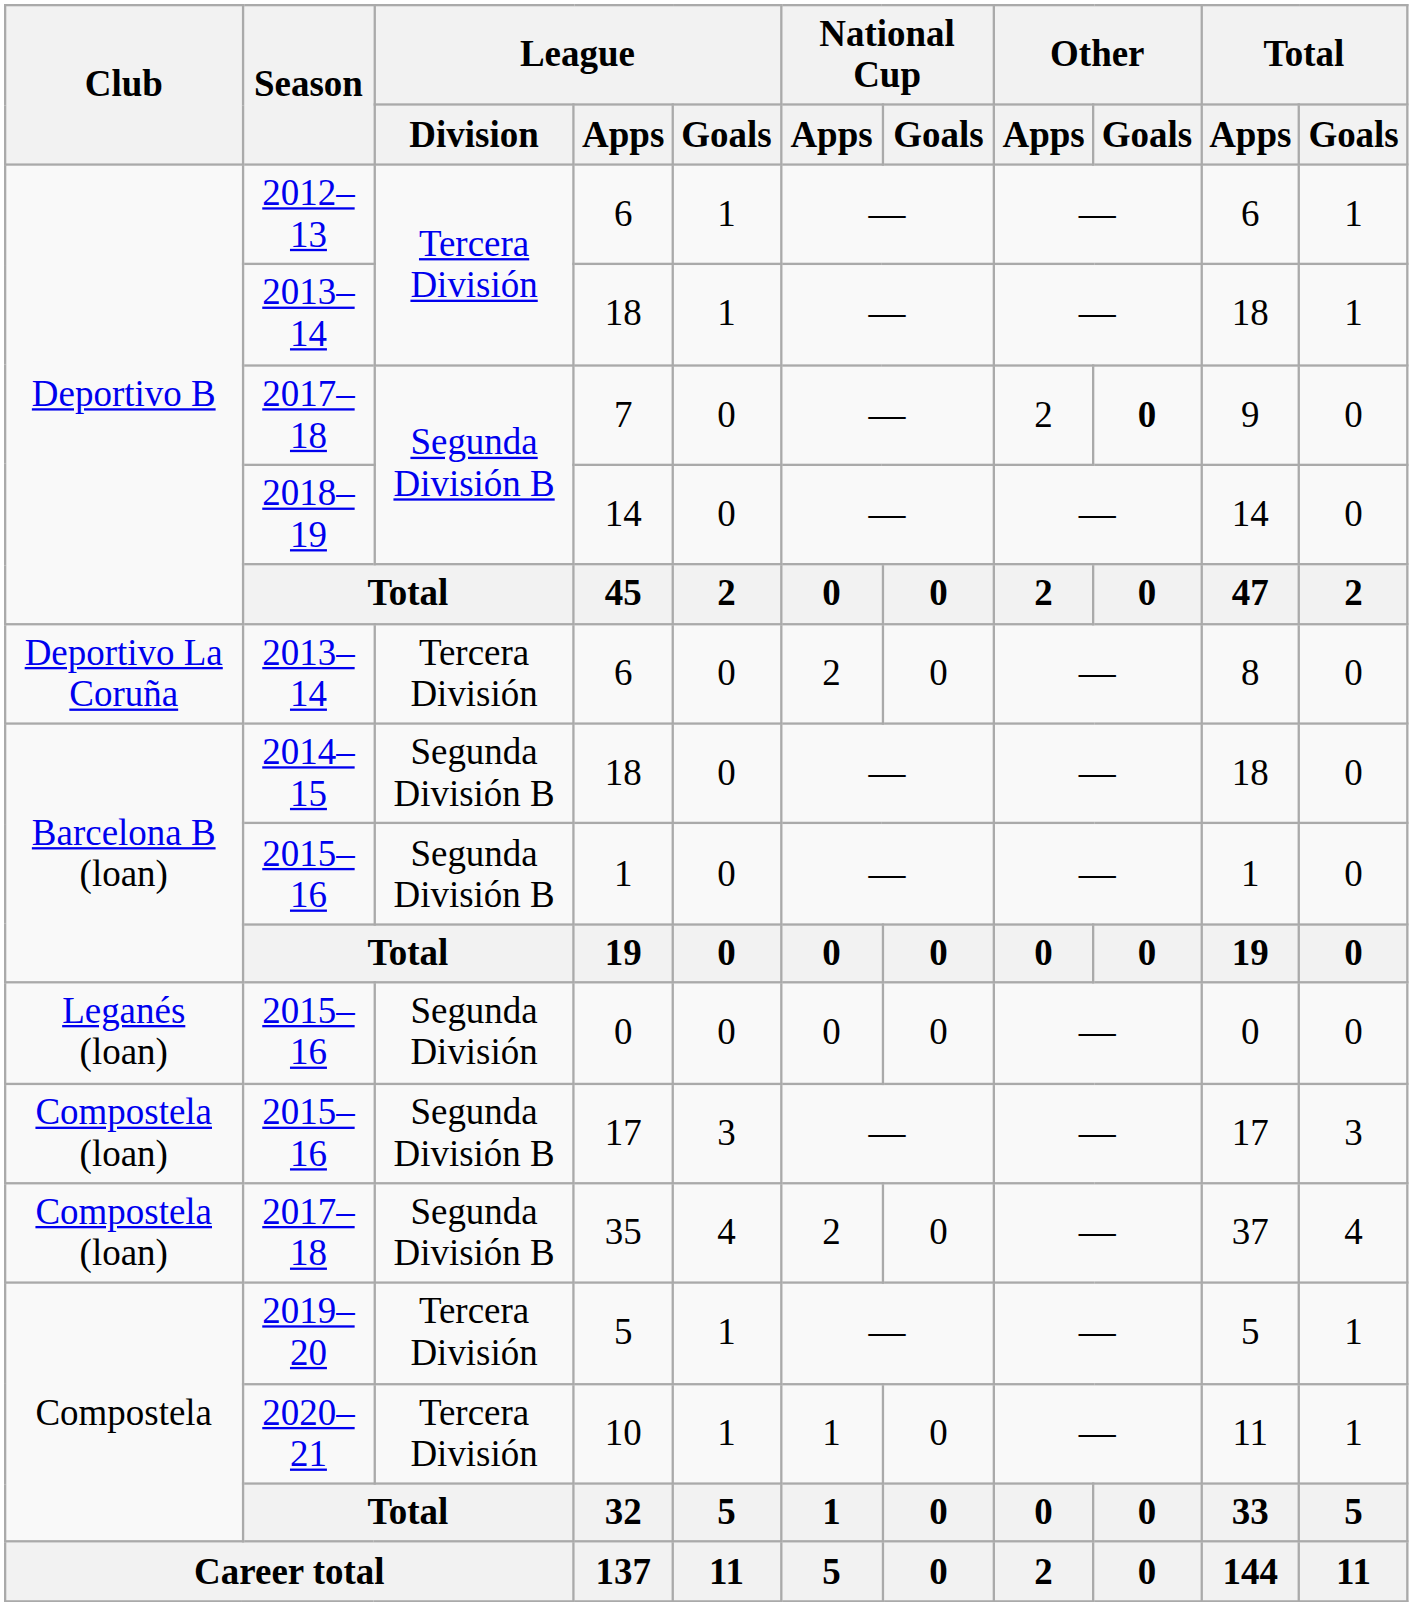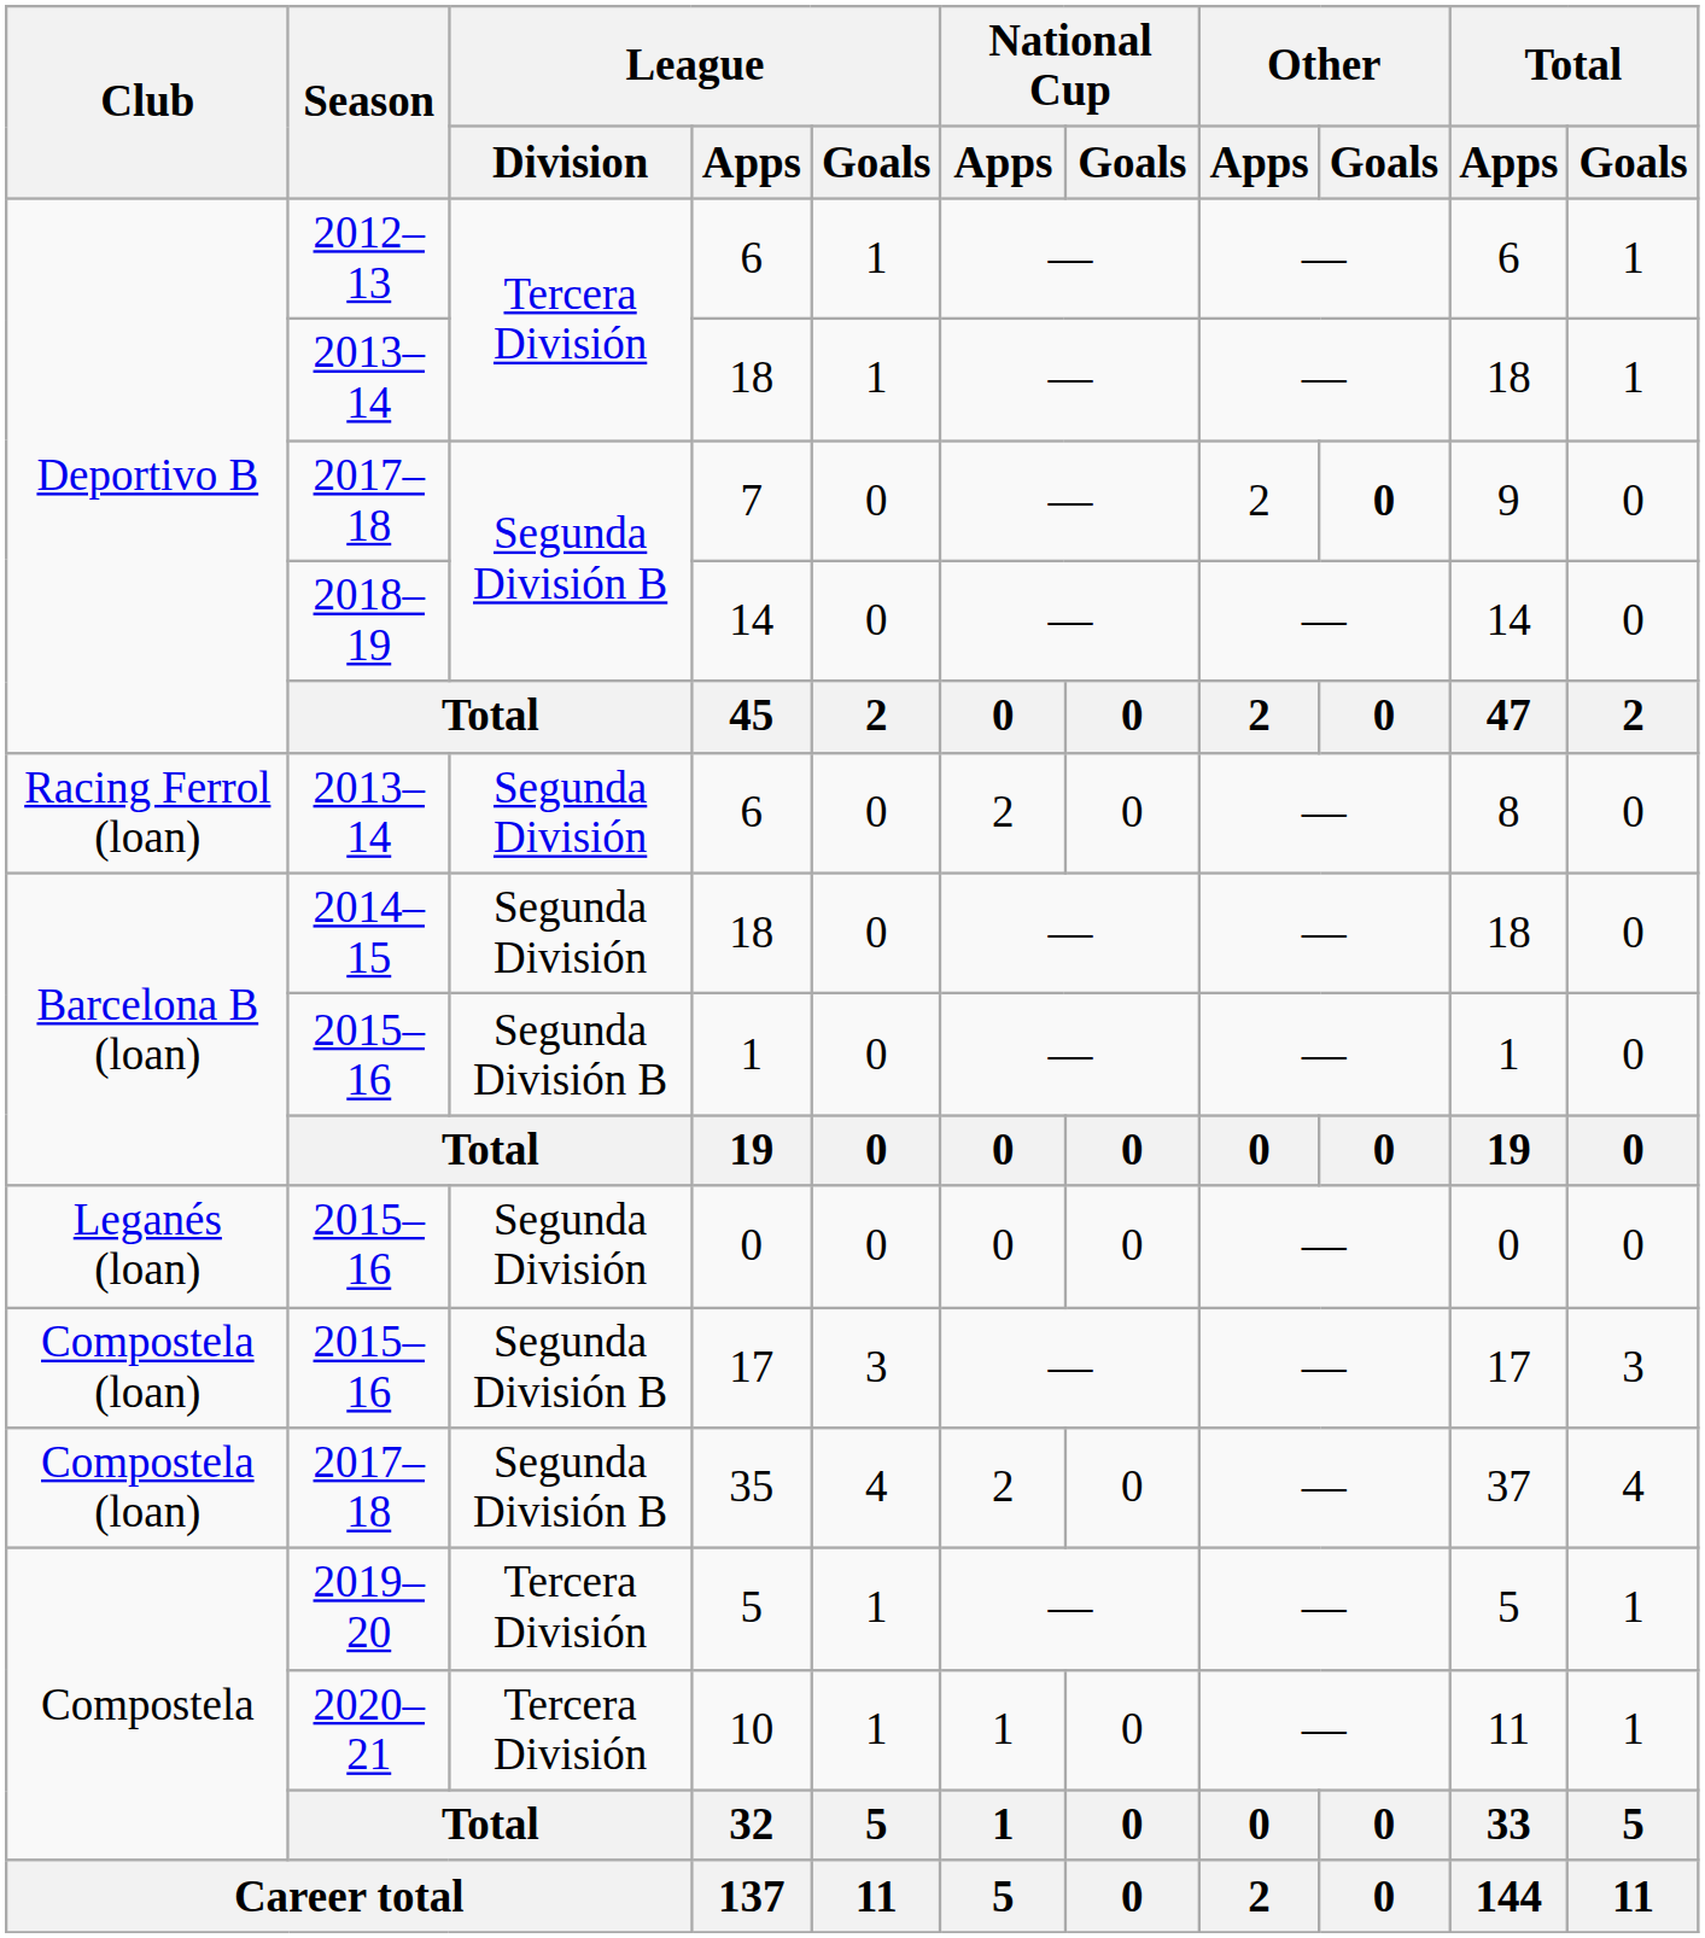 <table class="wikitable" style="text-align:center">
 <tr>
 <th rowspan="2">Club</th>
 <th rowspan="2">Season</th>
 <th colspan="3">League</th>
 <th colspan="2">National Cup</th>
 <th colspan="2">Other</th>
 <th colspan="2">Total</th>
 </tr>
 <tr>
 <th>Division</th>
 <th>Apps</th>
 <th>Goals</th>
 <th>Apps</th>
 <th>Goals</th>
 <th>Apps</th>
 <th>Goals</th>
 <th>Apps</th>
 <th>Goals</th>
 </tr>
 <tr>
 <td rowspan="5"><a href='#'>Deportivo B</a></td>
 <td><a href='#'>2012–13</a></td>
 <td rowspan="2"><a href='#'>Tercera División</a></td>
 <td>6</td>
 <td>1</td>
 <td colspan="2">—</td>
 <td colspan="2">—</td>
 <td>6</td>
 <td>1</td>
 </tr>
 <tr>
 <td><a href='#'>2013–14</a></td>
 <td>18</td>
 <td>1</td>
 <td colspan="2">—</td>
 <td colspan="2">—</td>
 <td>18</td>
 <td>1</td>
 </tr>
 <tr>
 <td><a href='#'>2017–18</a></td>
 <td rowspan="2"><a href='#'>Segunda División B</a></td>
 <td>7</td>
 <td>0</td>
 <td colspan="2">—</td>
 <td>2</td>
 <td><strong>0</strong></td>
 <td>9</td>
 <td>0</td>
 </tr>
 <tr>
 <td><a href='#'>2018–19</a></td>
 <td>14</td>
 <td>0</td>
 <td colspan="2">—</td>
 <td colspan="2">—</td>
 <td>14</td>
 <td>0</td>
 </tr>
 <tr>
 <th colspan="2">Total</th>
 <th>45</th>
 <th>2</th>
 <th>0</th>
 <th>0</th>
 <th>2</th>
 <th>0</th>
 <th>47</th>
 <th>2</th>
 </tr>
 <tr>
-<td><a href='#'>Deportivo La Coruña</a></td>
+<td><a href='#'>Racing Ferrol</a> (loan)</td>
 <td><a href='#'>2013–14</a></td>
-<td>Tercera División</td>
+<td><a href='#'>Segunda División</a></td>
 <td>6</td>
 <td>0</td>
 <td>2</td>
 <td>0</td>
 <td colspan="2">—</td>
 <td>8</td>
 <td>0</td>
 </tr>
 <tr>
 <td rowspan="3"><a href='#'>Barcelona B</a> (loan)</td>
 <td><a href='#'>2014–15</a></td>
-<td>Segunda División B</td>
+<td>Segunda División</td>
 <td>18</td>
 <td>0</td>
 <td colspan="2">—</td>
 <td colspan="2">—</td>
 <td>18</td>
 <td>0</td>
 </tr>
 <tr>
 <td><a href='#'>2015–16</a></td>
 <td>Segunda División B</td>
 <td>1</td>
 <td>0</td>
 <td colspan="2">—</td>
 <td colspan="2">—</td>
 <td>1</td>
 <td>0</td>
 </tr>
 <tr>
 <th colspan="2">Total</th>
 <th>19</th>
 <th>0</th>
 <th>0</th>
 <th>0</th>
 <th>0</th>
 <th>0</th>
 <th>19</th>
 <th>0</th>
 </tr>
 <tr>
 <td><a href='#'>Leganés</a> (loan)</td>
 <td><a href='#'>2015–16</a></td>
 <td>Segunda División</td>
 <td>0</td>
 <td>0</td>
 <td>0</td>
 <td>0</td>
 <td colspan="2">—</td>
 <td>0</td>
 <td>0</td>
 </tr>
 <tr>
 <td><a href='#'>Compostela</a> (loan)</td>
 <td><a href='#'>2015–16</a></td>
 <td>Segunda División B</td>
 <td>17</td>
 <td>3</td>
 <td colspan="2">—</td>
 <td colspan="2">—</td>
 <td>17</td>
 <td>3</td>
 </tr>
 <tr>
 <td><a href='#'>Compostela</a> (loan)</td>
 <td><a href='#'>2017–18</a></td>
 <td>Segunda División B</td>
 <td>35</td>
 <td>4</td>
 <td>2</td>
 <td>0</td>
 <td colspan="2">—</td>
 <td>37</td>
 <td>4</td>
 </tr>
 <tr>
 <td rowspan="3">Compostela</td>
 <td><a href='#'>2019–20</a></td>
 <td>Tercera División</td>
 <td>5</td>
 <td>1</td>
 <td colspan="2">—</td>
 <td colspan="2">—</td>
 <td>5</td>
 <td>1</td>
 </tr>
 <tr>
 <td><a href='#'>2020–21</a></td>
 <td>Tercera División</td>
 <td>10</td>
 <td>1</td>
 <td>1</td>
 <td>0</td>
 <td colspan="2">—</td>
 <td>11</td>
 <td>1</td>
 </tr>
 <tr>
 <th colspan="2">Total</th>
 <th>32</th>
 <th>5</th>
 <th>1</th>
 <th>0</th>
 <th>0</th>
 <th>0</th>
 <th>33</th>
 <th>5</th>
 </tr>
 <tr>
 <th colspan="3">Career total</th>
 <th>137</th>
 <th>11</th>
 <th>5</th>
 <th>0</th>
 <th>2</th>
 <th>0</th>
 <th>144</th>
 <th>11</th>
 </tr>
 </table>
